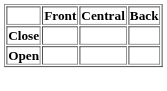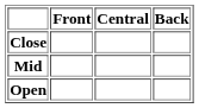 <table class=“wikitable” border=“1”>
 <tr align=“center”>
 <th></th>
 <th>Front</th>
 <th>Central</th>
 <th>Back</th>
 </tr>
 <tr align=“center”>
 <th>Close</th>
 <td></td>
 <td></td>
 <td></td>
 </tr>
 <tr align=“center”>
+<th>Mid</th>
+<td></td>
+<td></td>
+<td></td>
+</tr>
+<tr align=“center”>
 <th>Open</th>
 <td></td>
 <td></td>
 <td></td>
 </tr>
 </table>
